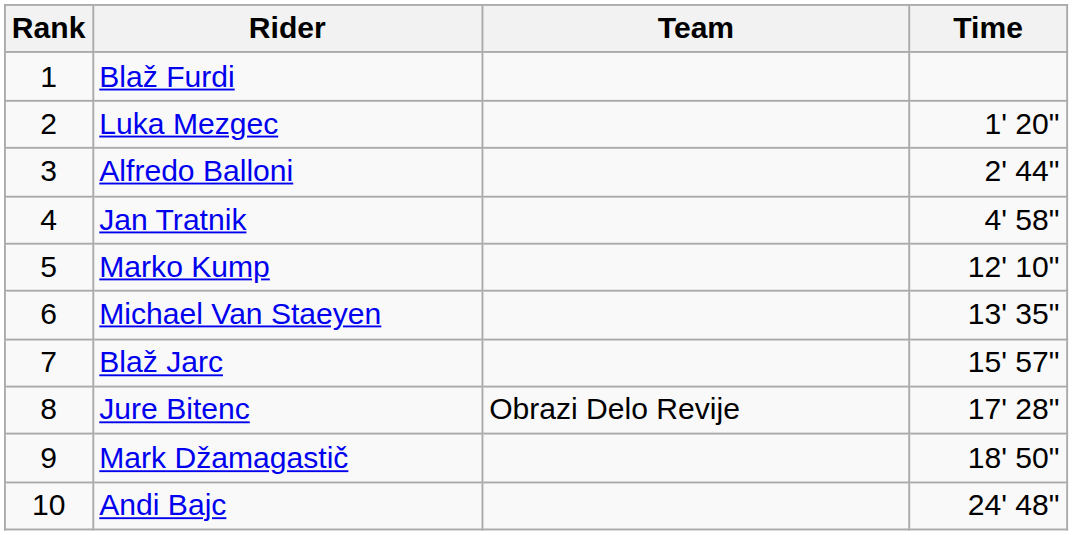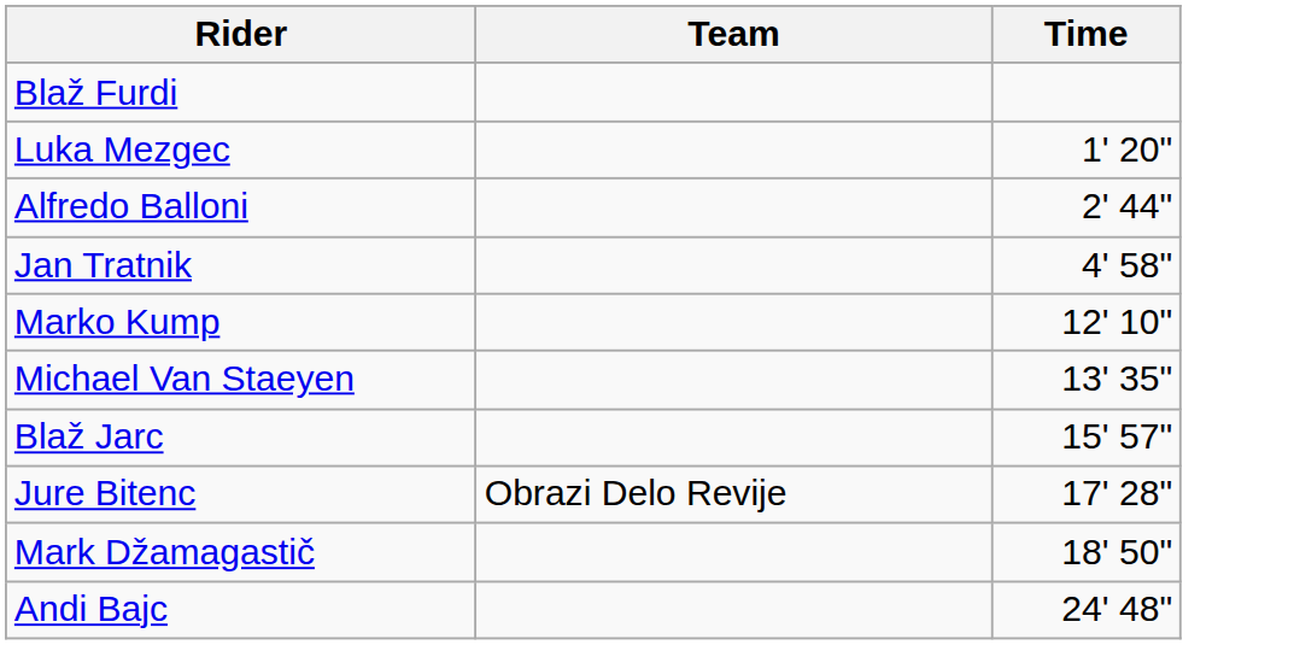 <table class="wikitable">
 <tr>
-<th>Rank</th>
 <th>Rider</th>
 <th>Team</th>
 <th>Time</th>
 </tr>
 <tr>
-<td align=center>1</td>
 <td width=200> <a href='#'>Blaž Furdi</a> </td>
 <td width=220></td>
 <td width=76 align=right></td>
 </tr>
 <tr>
-<td align=center>2</td>
 <td> <a href='#'>Luka Mezgec</a></td>
 <td></td>
 <td align=right>1' 20"</td>
 </tr>
 <tr>
-<td align=center>3</td>
 <td> <a href='#'>Alfredo Balloni</a></td>
 <td></td>
 <td align=right>2' 44"</td>
 </tr>
 <tr>
-<td align=center>4</td>
 <td> <a href='#'>Jan Tratnik</a></td>
 <td></td>
 <td align=right>4' 58"</td>
 </tr>
 <tr>
-<td align=center>5</td>
 <td> <a href='#'>Marko Kump</a></td>
 <td></td>
 <td align=right>12' 10"</td>
 </tr>
 <tr>
-<td align=center>6</td>
 <td> <a href='#'>Michael Van Staeyen</a></td>
 <td></td>
 <td align=right>13' 35"</td>
 </tr>
 <tr>
-<td align=center>7</td>
 <td> <a href='#'>Blaž Jarc</a></td>
 <td></td>
 <td align=right>15' 57"</td>
 </tr>
 <tr>
-<td align=center>8</td>
 <td> <a href='#'>Jure Bitenc</a></td>
 <td>Obrazi Delo Revije</td>
 <td align=right>17' 28"</td>
 </tr>
 <tr>
-<td align=center>9</td>
 <td> <a href='#'>Mark Džamagastič</a></td>
 <td></td>
 <td align=right>18' 50"</td>
 </tr>
 <tr>
-<td align=center>10</td>
 <td> <a href='#'>Andi Bajc</a></td>
 <td></td>
 <td align=right>24' 48"</td>
 </tr>
 </table>
